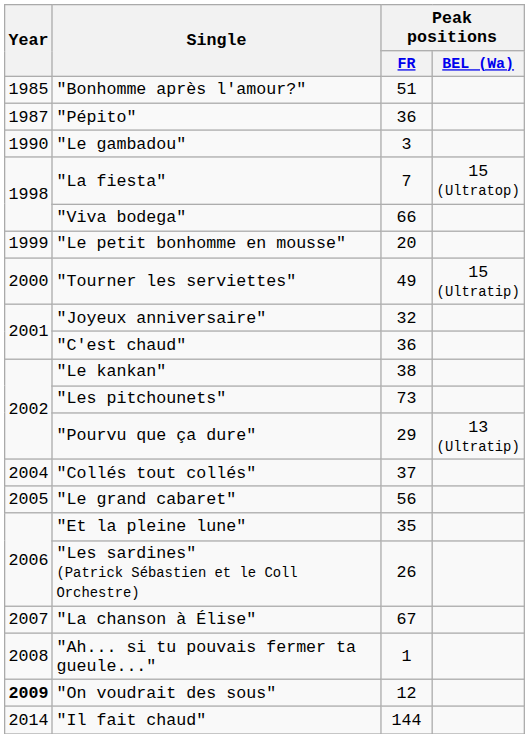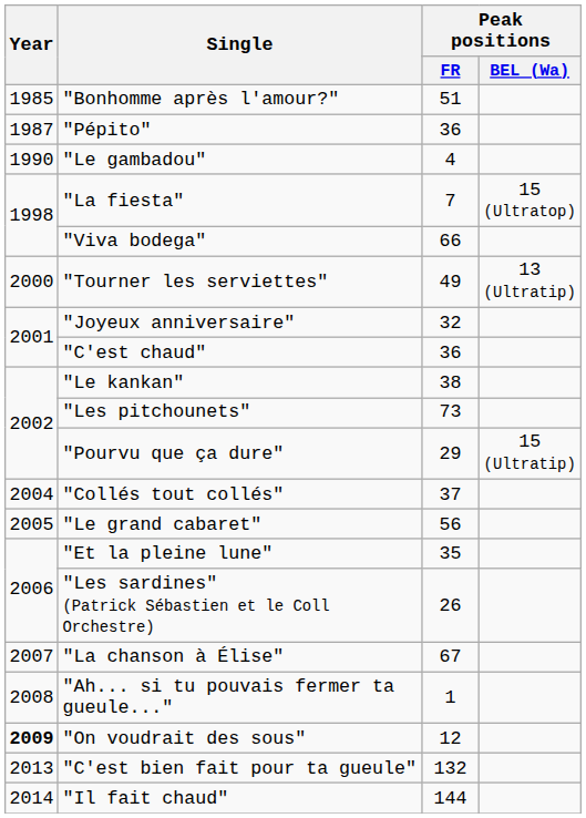 <table class="wikitable">
 <tr>
 <th align="center" rowspan="2" width="10">Year</th>
 <th align="center" rowspan="2" width="250">Single</th>
 <th align="center" colspan="2" width="20">Peak positions</th>
 </tr>
 <tr>
 <th scope="col" style="width:3em;font-size:90%;"><a href='#'>FR</a><br></th>
 <th scope="col" style="width:3em;font-size:90%;"><a href='#'>BEL (Wa)</a><br></th>
 </tr>
 <tr>
 <td style="text-align:center;">1985</td>
 <td>"Bonhomme après l'amour?"</td>
 <td style="text-align:center;">51</td>
 <td style="text-align:center;"></td>
 </tr>
 <tr>
 <td style="text-align:center;">1987</td>
 <td>"Pépito"</td>
 <td style="text-align:center;">36</td>
 <td style="text-align:center;"></td>
 </tr>
 <tr>
 <td style="text-align:center;">1990</td>
 <td>"Le gambadou"</td>
-<td style="text-align:center;">3</td>
+<td style="text-align:center;">4</td>
 <td style="text-align:center;"></td>
 </tr>
 <tr>
 <td style="text-align:center;" rowspan=2>1998</td>
 <td>"La fiesta"</td>
 <td style="text-align:center;">7</td>
 <td style="text-align:center;">15<br><small>(Ultratop)</small></td>
 </tr>
 <tr>
 <td>"Viva bodega"</td>
 <td style="text-align:center;">66</td>
 <td style="text-align:center;"></td>
 </tr>
 <tr>
-<td style="text-align:center;">1999</td>
-<td>"Le petit bonhomme en mousse"</td>
-<td style="text-align:center;">20</td>
-<td style="text-align:center;"></td>
-</tr>
-<tr>
 <td style="text-align:center;">2000</td>
 <td>"Tourner les serviettes"</td>
 <td style="text-align:center;">49</td>
-<td style="text-align:center;">15 <br><small>(Ultratip)</small></td>
+<td style="text-align:center;">13 <br><small>(Ultratip)</small></td>
 </tr>
 <tr>
 <td style="text-align:center;" rowspan=2>2001</td>
 <td>"Joyeux anniversaire"</td>
 <td style="text-align:center;">32</td>
 <td style="text-align:center;"></td>
 </tr>
 <tr>
 <td>"C'est chaud"</td>
 <td style="text-align:center;">36</td>
 <td style="text-align:center;"></td>
 </tr>
 <tr>
 <td style="text-align:center;" rowspan=3>2002</td>
 <td>"Le kankan"</td>
 <td style="text-align:center;">38</td>
 <td style="text-align:center;"></td>
 </tr>
 <tr>
 <td>"Les pitchounets"</td>
 <td style="text-align:center;">73</td>
 <td style="text-align:center;"></td>
 </tr>
 <tr>
 <td>"Pourvu que ça dure"</td>
 <td style="text-align:center;">29</td>
-<td style="text-align:center;">13 <br><small>(Ultratip)</small></td>
+<td style="text-align:center;">15 <br><small>(Ultratip)</small></td>
 </tr>
 <tr>
 <td style="text-align:center;">2004</td>
 <td>"Collés tout collés"</td>
 <td style="text-align:center;">37</td>
 <td style="text-align:center;"></td>
 </tr>
 <tr>
 <td style="text-align:center;">2005</td>
 <td>"Le grand cabaret"</td>
 <td style="text-align:center;">56</td>
 <td style="text-align:center;"></td>
 </tr>
 <tr>
 <td style="text-align:center;" rowspan=2>2006</td>
 <td>"Et la pleine lune"</td>
 <td style="text-align:center;">35</td>
 <td style="text-align:center;"></td>
 </tr>
 <tr>
 <td>"Les sardines" <br><small>(Patrick Sébastien et le Coll Orchestre)</small></td>
 <td style="text-align:center;">26</td>
 <td style="text-align:center;"></td>
 </tr>
 <tr>
 <td style="text-align:center;">2007</td>
 <td>"La chanson à Élise"</td>
 <td style="text-align:center;">67</td>
 <td style="text-align:center;"></td>
 </tr>
 <tr>
 <td style="text-align:center;">2008</td>
 <td>"Ah... si tu pouvais fermer ta gueule..."</td>
 <td style="text-align:center;">1</td>
 <td style="text-align:center;"></td>
 </tr>
 <tr>
 <td style="text-align:center;"><strong>2009</strong></td>
 <td>"On voudrait des sous"</td>
 <td style="text-align:center;">12</td>
 <td style="text-align:center;"></td>
 </tr>
 <tr>
+<td style="text-align:center;">2013</td>
+<td>"C'est bien fait pour ta gueule"</td>
+<td style="text-align:center;">132</td>
+<td style="text-align:center;"></td>
+</tr>
+<tr>
 <td style="text-align:center;">2014</td>
 <td>"Il fait chaud"</td>
 <td style="text-align:center;">144</td>
 <td style="text-align:center;"></td>
 </tr>
 <tr>
 </tr>
 </table>
